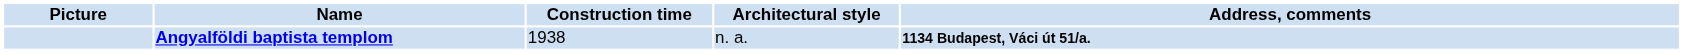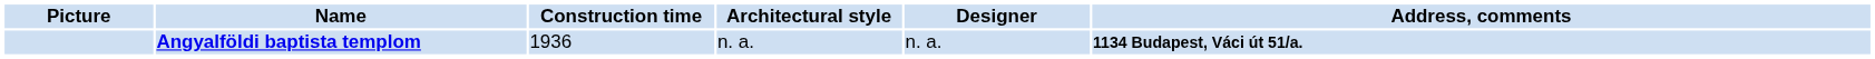 <table width="100%">
 <tr>
 <th bgcolor="#CEDFF2" width="8%">Picture</th>
 <th bgcolor="#CEDFF2" width="20%">Name</th>
 <th bgcolor="#CEDFF2" width="10%">Construction time</th>
 <th bgcolor="#CEDFF2" width="10%">Architectural style</th>
+<th bgcolor="#CEDFF2" width="10%">Designer</th>
 <th bgcolor="#CEDFF2" width="42%">Address, comments</th>
 </tr>
 <tr>
 <td bgcolor="#CEDFF2"></td>
 <td bgcolor="#CEDFF2"><strong><a href='#'>Angyalföldi baptista templom</a></strong></td>
-<td bgcolor="#CEDFF2">1938</td>
+<td bgcolor="#CEDFF2">1936</td>
+<td bgcolor="#CEDFF2">n. a.</td>
 <td bgcolor="#CEDFF2">n. a.</td>
 <td bgcolor="#CEDFF2"><strong><small>1134 Budapest, Váci út 51/a. </small></strong></td>
 </tr>
 </table>
